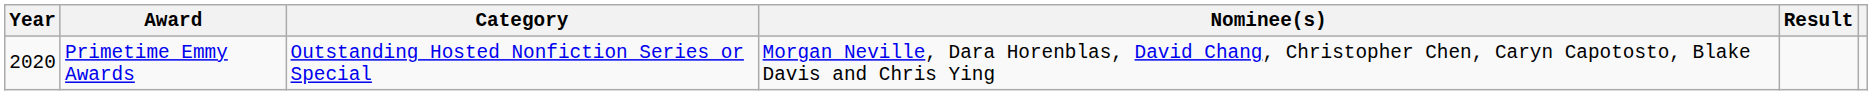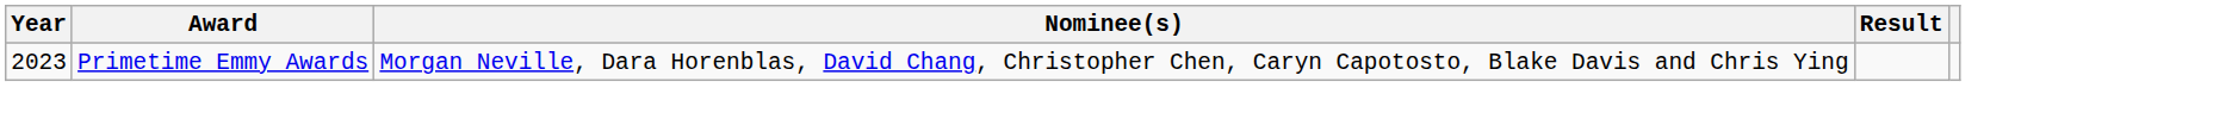 <table class="wikitable sortable">
 <tr>
 <th>Year</th>
 <th>Award</th>
-<th>Category</th>
 <th>Nominee(s)</th>
 <th>Result</th>
 <th></th>
 </tr>
 <tr>
-<td align="center">2020</td>
+<td align="center">2023</td>
 <td><a href='#'>Primetime Emmy Awards</a></td>
-<td><a href='#'>Outstanding Hosted Nonfiction Series or Special</a></td>
 <td><a href='#'>Morgan Neville</a>, Dara Horenblas, <a href='#'>David Chang</a>, Christopher Chen, Caryn Capotosto, Blake Davis and Chris Ying</td>
 <td></td>
 <td align="center"></td>
 </tr>
 </table>
